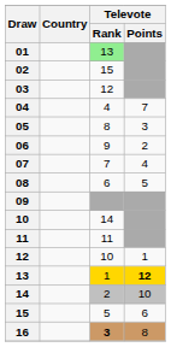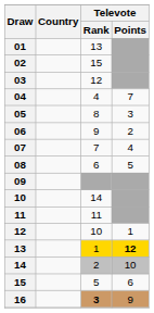 <table class="sortable wikitable collapsible plainrowheaders" style="text-align:center;">
 <tr>
 </tr>
 <tr>
 <th scope="col" rowspan="2">Draw</th>
 <th scope="col" rowspan="2">Country</th>
 <th scope="col" colspan="2">Televote</th>
 </tr>
 <tr>
 <th scope="col">Rank</th>
 <th scope="col" class="unsortable">Points</th>
 </tr>
 <tr>
 <th scope="row" style="text-align:center;">01</th>
 <td style="text-align:left;"></td>
-<td style="background: lightgreen;">13</td>
+<td>13</td>
 <td style="background:#AAAAAA;"></td>
 </tr>
 <tr>
 <th scope="row" style="text-align:center;">02</th>
 <td style="text-align:left;"></td>
 <td>15</td>
 <td style="background:#AAAAAA;"></td>
 </tr>
 <tr>
 <th scope="row" style="text-align:center;">03</th>
 <td style="text-align:left;"></td>
 <td>12</td>
 <td style="background:#AAAAAA;"></td>
 </tr>
 <tr>
 <th scope="row" style="text-align:center;">04</th>
 <td style="text-align:left;"></td>
 <td>4</td>
 <td>7</td>
 </tr>
 <tr>
 <th scope="row" style="text-align:center;">05</th>
 <td style="text-align:left;"></td>
 <td>8</td>
 <td>3</td>
 </tr>
 <tr>
 <th scope="row" style="text-align:center;">06</th>
 <td style="text-align:left;"></td>
 <td>9</td>
 <td>2</td>
 </tr>
 <tr>
 <th scope="row" style="text-align:center;">07</th>
 <td style="text-align:left;"></td>
 <td>7</td>
 <td>4</td>
 </tr>
 <tr>
 <th scope="row" style="text-align:center;">08</th>
 <td style="text-align:left;"></td>
 <td>6</td>
 <td>5</td>
 </tr>
 <tr class=sortbottom>
 <th scope="row" style="text-align:center;">09</th>
 <td style="text-align:left;"></td>
 <td style="background:#AAAAAA;"></td>
 <td style="background:#AAAAAA;"></td>
 </tr>
 <tr>
 <th scope="row" style="text-align:center;">10</th>
 <td style="text-align:left;"></td>
 <td>14</td>
 <td style="background:#AAAAAA;"></td>
 </tr>
 <tr>
 <th scope="row" style="text-align:center;">11</th>
 <td style="text-align:left;"></td>
 <td>11</td>
 <td style="background:#AAAAAA;"></td>
 </tr>
 <tr>
 <th scope="row" style="text-align:center;">12</th>
 <td style="text-align:left;"></td>
 <td>10</td>
 <td>1</td>
 </tr>
 <tr>
 <th scope="row" style="text-align:center;">13</th>
 <td style="text-align:left;"></td>
 <td style="background:gold;">1</td>
 <td style="background:gold;"><strong>12</strong></td>
 </tr>
 <tr>
 <th scope="row" style="text-align:center;">14</th>
 <td style="text-align:left;"></td>
 <td style="background:silver;">2</td>
 <td style="background:silver;">10</td>
 </tr>
 <tr>
 <th scope="row" style="text-align:center;">15</th>
 <td style="text-align:left;"></td>
 <td>5</td>
 <td>6</td>
 </tr>
 <tr>
 <th scope="row" style="text-align:center;">16</th>
 <td style="text-align:left;"></td>
 <td style="background:#CC9966;"><strong>3</strong></td>
-<td style="background:#CC9966;">8</td>
+<td style="background:#CC9966;">9</td>
 </tr>
 <tr>
 </tr>
 </table>
